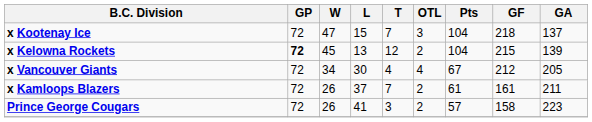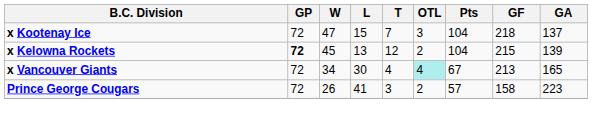 <table class="wikitable">
 <tr>
 <th width="45%">B.C. Division</th>
 <th width="5%">GP</th>
 <th width="5%">W</th>
 <th width="5%">L</th>
 <th width="5%">T</th>
 <th width="5%">OTL</th>
 <th width="7.5%">Pts</th>
 <th width="7.5%">GF</th>
 <th width="7.5%">GA</th>
 </tr>
 <tr>
 <td><strong>x <a href='#'>Kootenay Ice</a></strong></td>
 <td>72</td>
 <td>47</td>
 <td>15</td>
 <td>7</td>
 <td>3</td>
 <td>104</td>
 <td>218</td>
 <td>137</td>
 </tr>
 <tr>
 <td><strong>x <a href='#'>Kelowna Rockets</a></strong></td>
 <td><strong>72</strong></td>
 <td>45</td>
 <td>13</td>
 <td>12</td>
 <td>2</td>
 <td>104</td>
 <td>215</td>
 <td>139</td>
 </tr>
 <tr>
 <td><strong>x <a href='#'>Vancouver Giants</a></strong></td>
 <td>72</td>
 <td>34</td>
 <td>30</td>
 <td>4</td>
-<td>4</td>
+<td style="background: paleturquoise;">4</td>
 <td>67</td>
-<td>212</td>
-<td>205</td>
-</tr>
-<tr>
-<td><strong>x <a href='#'>Kamloops Blazers</a></strong></td>
-<td>72</td>
-<td>26</td>
-<td>37</td>
-<td>7</td>
-<td>2</td>
-<td>61</td>
-<td>161</td>
-<td>211</td>
+<td>213</td>
+<td>165</td>
 </tr>
 <tr>
 <td><strong><a href='#'>Prince George Cougars</a></strong></td>
 <td>72</td>
 <td>26</td>
 <td>41</td>
 <td>3</td>
 <td>2</td>
 <td>57</td>
 <td>158</td>
 <td>223</td>
 </tr>
 <tr>
 </tr>
 </table>
